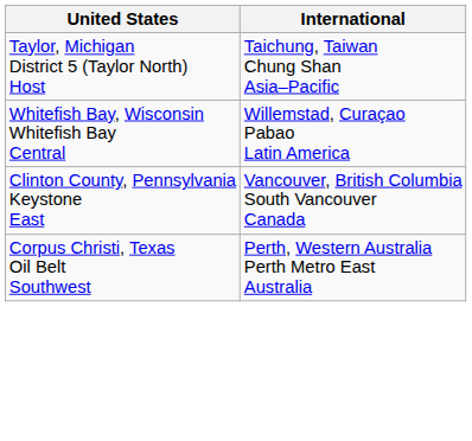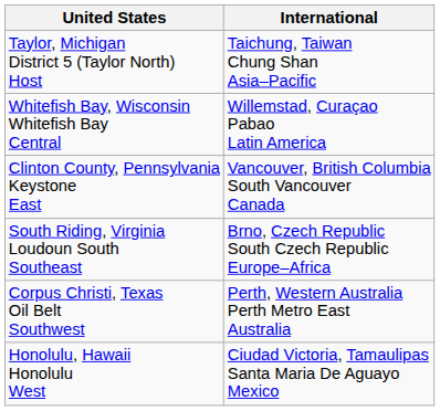 <table class="wikitable">
 <tr>
 <th>United States</th>
 <th>International</th>
 </tr>
 <tr>
 <td> <a href='#'>Taylor</a>, <a href='#'>Michigan</a><br>District 5 (Taylor North) <br><a href='#'>Host</a></td>
 <td> <a href='#'>Taichung</a>, <a href='#'>Taiwan</a><br> Chung Shan <br><a href='#'>Asia–Pacific</a></td>
 </tr>
 <tr>
 <td> <a href='#'>Whitefish Bay</a>, <a href='#'>Wisconsin</a><br>Whitefish Bay<br><a href='#'>Central</a></td>
 <td> <a href='#'>Willemstad</a>, <a href='#'>Curaçao</a><br>Pabao<br><a href='#'>Latin America</a></td>
 </tr>
 <tr>
 <td> <a href='#'>Clinton County</a>, <a href='#'>Pennsylvania</a><br>Keystone<br><a href='#'>East</a></td>
 <td> <a href='#'>Vancouver</a>, <a href='#'>British Columbia</a><br> South Vancouver <br><a href='#'>Canada</a></td>
 </tr>
 <tr>
+<td> <a href='#'>South Riding</a>, <a href='#'>Virginia</a><br>Loudoun South<br><a href='#'>Southeast</a></td>
+<td> <a href='#'>Brno</a>, <a href='#'>Czech Republic</a><br>South Czech Republic<br><a href='#'>Europe–Africa</a></td>
+</tr>
+<tr>
 <td> <a href='#'>Corpus Christi</a>, <a href='#'>Texas</a><br>Oil Belt<br><a href='#'>Southwest</a></td>
 <td>  <a href='#'>Perth</a>, <a href='#'>Western Australia</a><br>Perth Metro East<br><a href='#'>Australia</a></td>
 </tr>
+<tr>
+<td> <a href='#'>Honolulu</a>, <a href='#'>Hawaii</a><br>Honolulu<br><a href='#'>West</a></td>
+<td> <a href='#'>Ciudad Victoria</a>, <a href='#'>Tamaulipas</a><br> Santa Maria De Aguayo <br><a href='#'>Mexico</a></td>
+</tr>
 </table>
